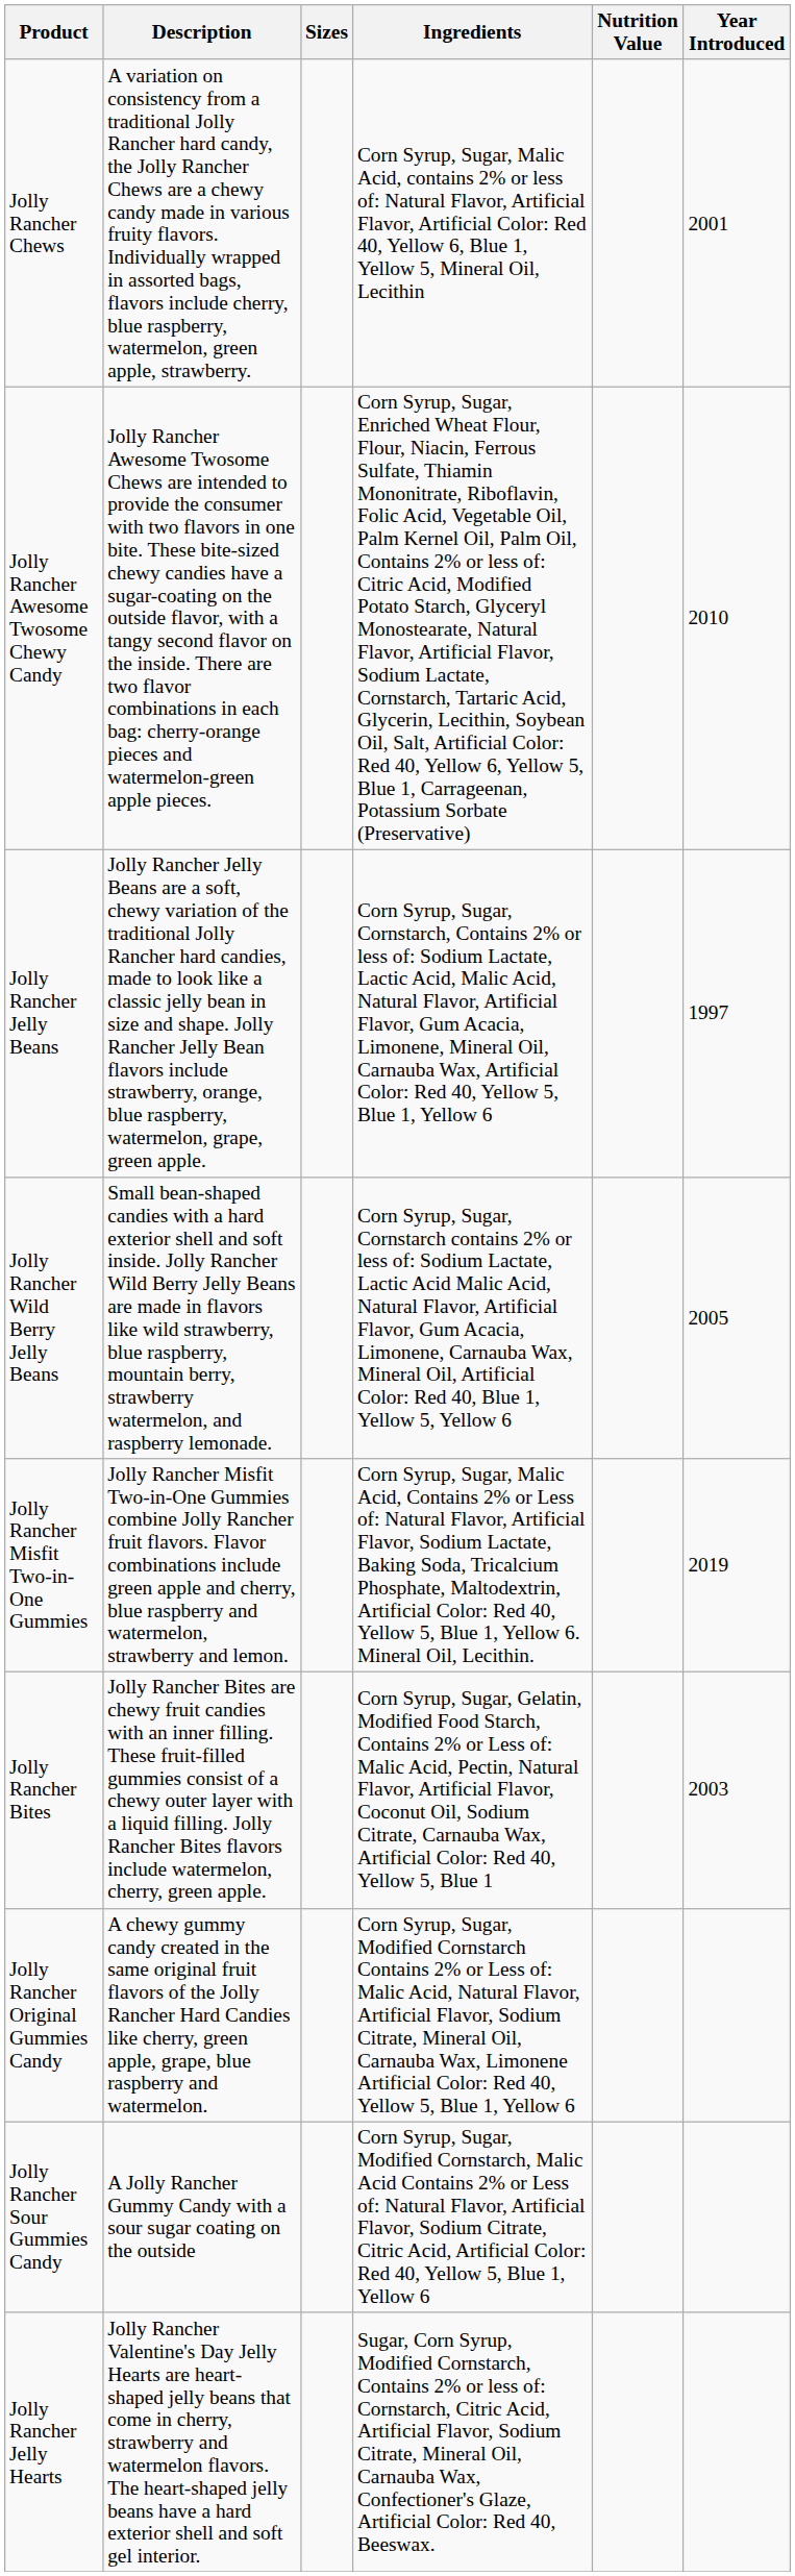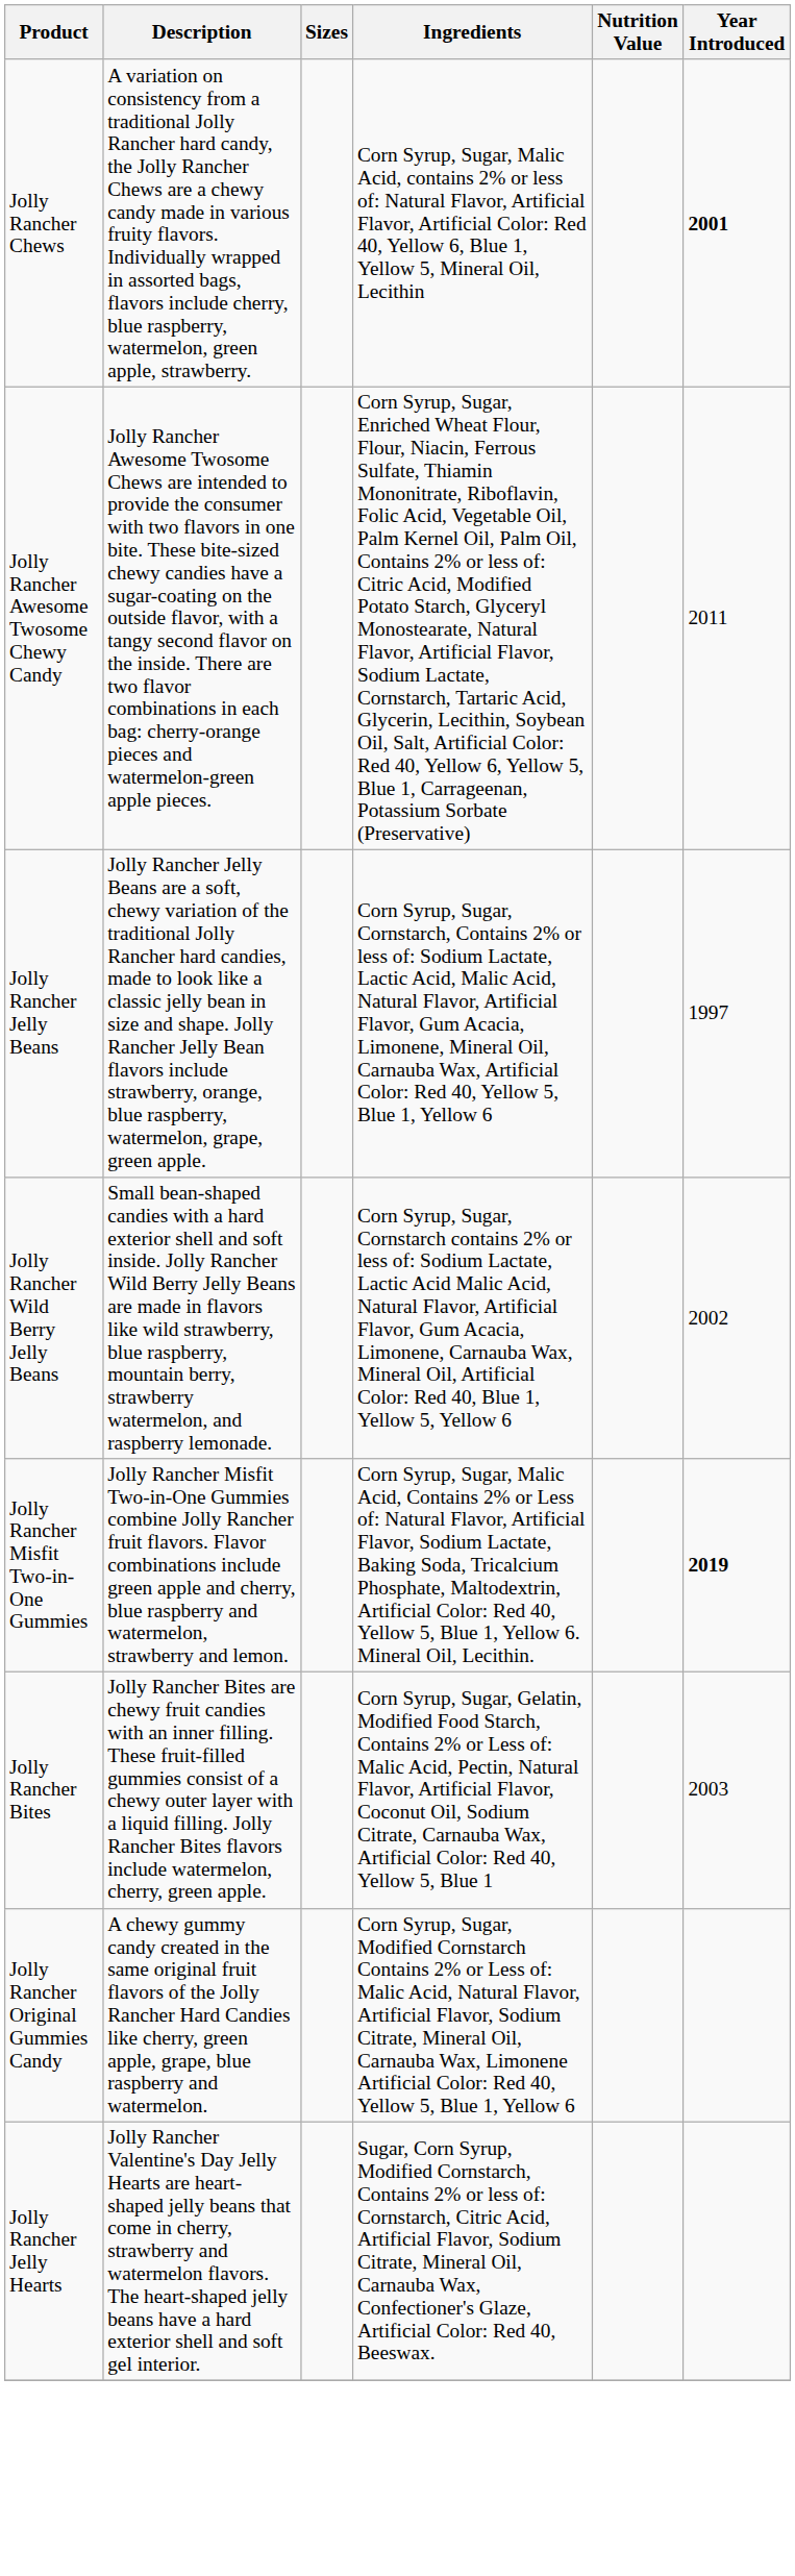 <table class=wikitable style="width:100%">
 <tr>
 <th>Product</th>
 <th>Description</th>
 <th>Sizes</th>
 <th>Ingredients</th>
 <th>Nutrition Value</th>
 <th>Year Introduced</th>
 </tr>
 <tr>
 <td>Jolly Rancher Chews</td>
 <td>A variation on consistency from a traditional Jolly Rancher hard candy, the Jolly Rancher Chews are a chewy candy made in various fruity flavors. Individually wrapped in assorted bags, flavors include cherry, blue raspberry, watermelon, green apple, strawberry.</td>
 <td></td>
 <td>Corn Syrup, Sugar, Malic Acid, contains 2% or less of: Natural Flavor, Artificial Flavor, Artificial Color: Red 40, Yellow 6, Blue 1, Yellow 5, Mineral Oil, Lecithin</td>
 <td></td>
-<td>2001</td>
+<td><strong>2001</strong></td>
 </tr>
 <tr>
 <td>Jolly Rancher Awesome Twosome Chewy Candy</td>
 <td>Jolly Rancher Awesome Twosome Chews are intended to provide the consumer with two flavors in one bite. These bite-sized chewy candies have a sugar-coating on the outside flavor, with a tangy second flavor on the inside. There are two flavor combinations in each bag: cherry-orange pieces and watermelon-green apple pieces.</td>
 <td></td>
 <td>Corn Syrup, Sugar, Enriched Wheat Flour, Flour, Niacin, Ferrous Sulfate, Thiamin Mononitrate, Riboflavin, Folic Acid, Vegetable Oil, Palm Kernel Oil, Palm Oil, Contains 2% or less of: Citric Acid, Modified Potato Starch, Glyceryl Monostearate, Natural Flavor, Artificial Flavor, Sodium Lactate, Cornstarch, Tartaric Acid, Glycerin, Lecithin, Soybean Oil, Salt, Artificial Color: Red 40, Yellow 6, Yellow 5, Blue 1, Carrageenan, Potassium Sorbate (Preservative)</td>
 <td></td>
-<td>2010</td>
+<td>2011</td>
 </tr>
 <tr>
 <td>Jolly Rancher Jelly Beans</td>
 <td>Jolly Rancher Jelly Beans are a soft, chewy variation of the traditional Jolly Rancher hard candies, made to look like a classic jelly bean in size and shape. Jolly Rancher Jelly Bean flavors include strawberry, orange, blue raspberry, watermelon, grape, green apple.</td>
 <td></td>
 <td>Corn Syrup, Sugar, Cornstarch, Contains 2% or less of: Sodium Lactate, Lactic Acid, Malic Acid, Natural Flavor, Artificial Flavor, Gum Acacia, Limonene, Mineral Oil, Carnauba Wax, Artificial Color: Red 40, Yellow 5, Blue 1, Yellow 6</td>
 <td></td>
 <td>1997</td>
 </tr>
 <tr>
 <td>Jolly Rancher Wild Berry Jelly Beans</td>
 <td>Small bean-shaped candies with a hard exterior shell and soft inside. Jolly Rancher Wild Berry Jelly Beans are made in flavors like wild strawberry, blue raspberry, mountain berry, strawberry watermelon, and raspberry lemonade.</td>
 <td></td>
 <td>Corn Syrup,  Sugar, Cornstarch contains 2% or less of: Sodium Lactate, Lactic Acid Malic Acid, Natural Flavor, Artificial Flavor, Gum Acacia, Limonene, Carnauba Wax, Mineral Oil, Artificial Color: Red 40, Blue 1, Yellow 5, Yellow 6</td>
 <td></td>
-<td>2005</td>
+<td>2002</td>
 </tr>
 <tr>
 <td>Jolly Rancher Misfit Two-in-One Gummies</td>
 <td>Jolly Rancher Misfit Two-in-One Gummies combine Jolly Rancher fruit flavors. Flavor combinations include green apple and cherry, blue raspberry and watermelon, strawberry and lemon.</td>
 <td></td>
 <td>Corn Syrup, Sugar, Malic Acid, Contains 2% or Less of: Natural Flavor, Artificial Flavor, Sodium Lactate, Baking Soda, Tricalcium Phosphate, Maltodextrin, Artificial Color: Red 40, Yellow 5, Blue 1, Yellow 6. Mineral Oil, Lecithin.</td>
 <td></td>
-<td>2019</td>
+<td><strong>2019</strong></td>
 </tr>
 <tr>
 <td>Jolly Rancher Bites</td>
 <td>Jolly Rancher Bites are chewy fruit candies with an inner filling. These fruit-filled gummies consist of a chewy outer layer with a liquid filling. Jolly Rancher Bites flavors include watermelon, cherry, green apple.</td>
 <td></td>
 <td>Corn Syrup, Sugar, Gelatin, Modified Food Starch, Contains 2% or Less of: Malic Acid, Pectin, Natural Flavor, Artificial Flavor, Coconut Oil, Sodium Citrate, Carnauba Wax, Artificial Color: Red 40, Yellow 5, Blue 1</td>
 <td></td>
 <td>2003</td>
 </tr>
 <tr>
 <td>Jolly Rancher Original Gummies Candy</td>
 <td>A chewy gummy candy created in the same original fruit flavors of the Jolly Rancher Hard Candies like cherry, green apple, grape, blue raspberry and watermelon.</td>
 <td></td>
 <td>Corn Syrup, Sugar, Modified Cornstarch Contains 2% or Less of: Malic Acid, Natural Flavor, Artificial Flavor, Sodium Citrate, Mineral Oil, Carnauba Wax, Limonene Artificial Color: Red 40, Yellow 5, Blue 1, Yellow 6</td>
 <td></td>
 <td></td>
 </tr>
 <tr>
-<td>Jolly Rancher Sour Gummies Candy</td>
-<td>A Jolly Rancher Gummy Candy with a sour sugar coating on the outside</td>
-<td></td>
-<td>Corn Syrup, Sugar, Modified Cornstarch, Malic Acid Contains 2% or Less of: Natural Flavor, Artificial Flavor, Sodium Citrate, Citric Acid, Artificial Color: Red 40, Yellow 5, Blue 1, Yellow 6</td>
-<td></td>
-<td></td>
-</tr>
-<tr>
 <td>Jolly Rancher Jelly Hearts</td>
 <td>Jolly Rancher Valentine's Day Jelly Hearts are heart-shaped jelly beans that come in cherry, strawberry and watermelon flavors. The heart-shaped jelly beans have a hard exterior shell and soft gel interior.</td>
 <td></td>
 <td>Sugar, Corn Syrup, Modified Cornstarch, Contains 2% or less of: Cornstarch, Citric Acid, Artificial Flavor, Sodium Citrate, Mineral Oil, Carnauba Wax, Confectioner's Glaze, Artificial Color: Red 40, Beeswax.</td>
 <td></td>
 <td></td>
 </tr>
 <tr>
 </tr>
 </table>
